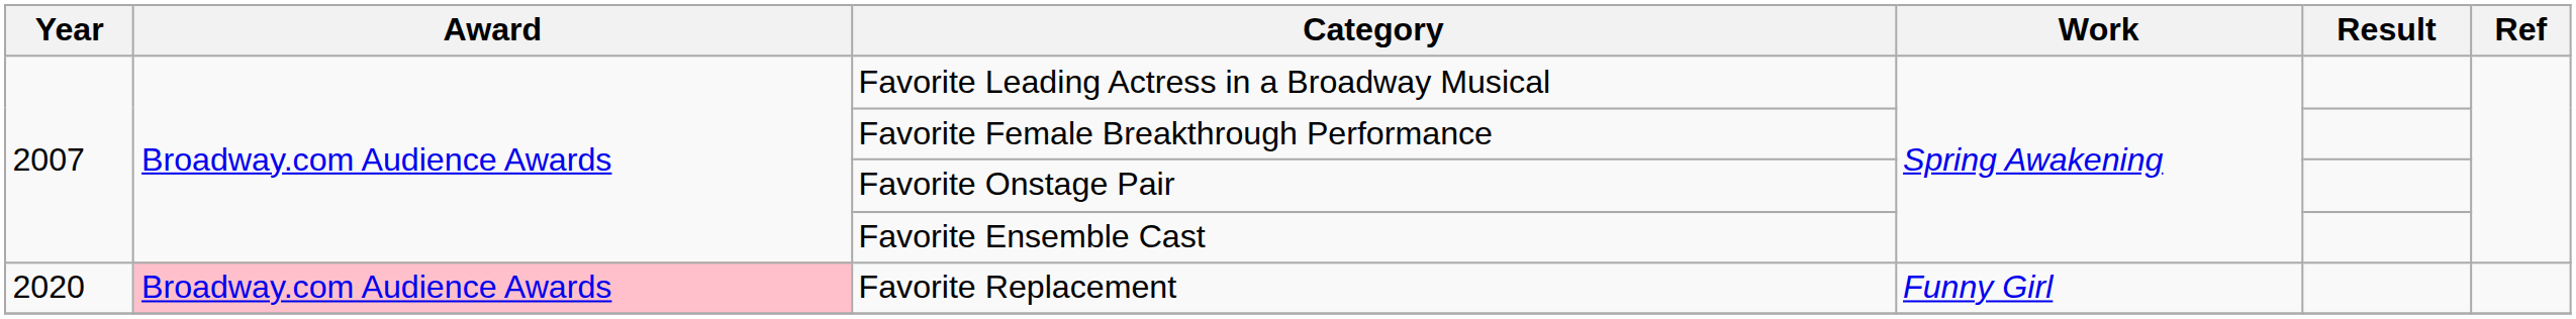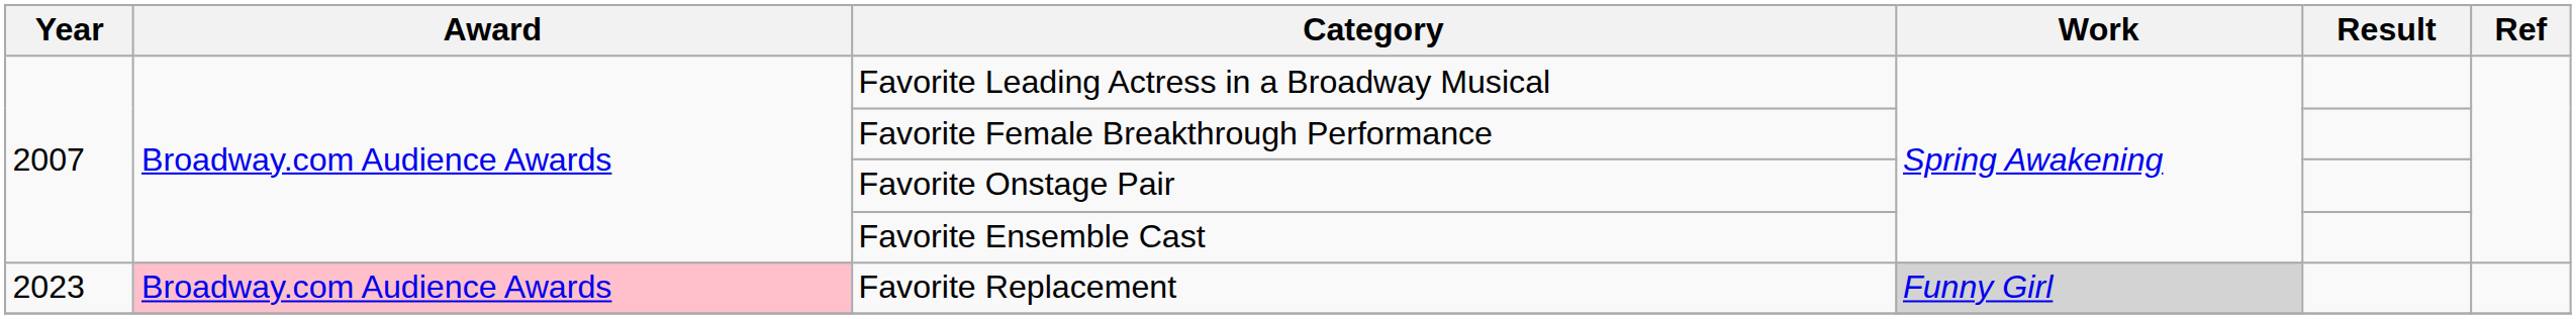 <table class="wikitable" width=100%>
 <tr>
 <th>Year</th>
 <th>Award</th>
 <th>Category</th>
 <th>Work</th>
 <th>Result</th>
 <th>Ref</th>
 </tr>
 <tr>
 <td rowspan="4">2007</td>
 <td rowspan="4"><a href='#'>Broadway.com Audience Awards</a></td>
 <td>Favorite Leading Actress in a Broadway Musical</td>
 <td rowspan="4"><em><a href='#'>Spring Awakening</a></em></td>
 <td></td>
 <td rowspan="4"></td>
 </tr>
 <tr>
 <td>Favorite Female Breakthrough Performance</td>
 <td></td>
 </tr>
 <tr>
 <td>Favorite Onstage Pair</td>
 <td></td>
 </tr>
 <tr>
 <td>Favorite Ensemble Cast</td>
 <td></td>
 </tr>
 <tr>
-<td>2020</td>
+<td>2023</td>
 <td style="background: pink;"><a href='#'>Broadway.com Audience Awards</a></td>
 <td>Favorite Replacement</td>
-<td><em><a href='#'>Funny Girl</a></em></td>
+<td style="background: lightgrey;"><em><a href='#'>Funny Girl</a></em></td>
 <td></td>
 <td></td>
 </tr>
 <tr>
 </tr>
 </table>
